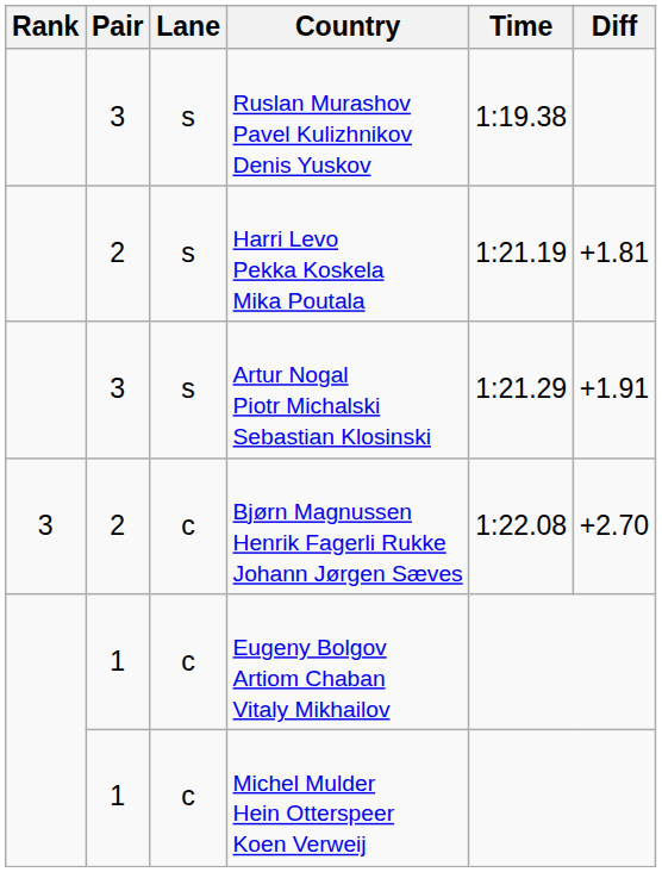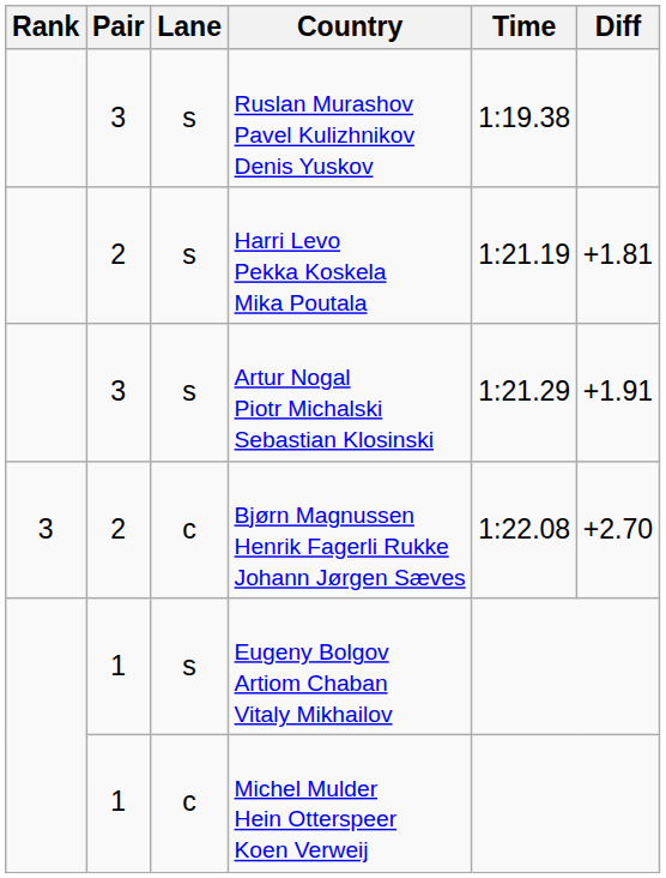 <table class="wikitable sortable" style="text-align:center">
 <tr>
 <th>Rank</th>
 <th>Pair</th>
 <th>Lane</th>
 <th>Country</th>
 <th>Time</th>
 <th>Diff</th>
 </tr>
 <tr>
 <td></td>
 <td>3</td>
 <td>s</td>
 <td align=left><br><small><a href='#'>Ruslan Murashov</a><br><a href='#'>Pavel Kulizhnikov</a><br><a href='#'>Denis Yuskov</a></small></td>
 <td>1:19.38</td>
 <td></td>
 </tr>
 <tr>
 <td></td>
 <td>2</td>
 <td>s</td>
 <td align=left><br><small><a href='#'>Harri Levo</a><br><a href='#'>Pekka Koskela</a><br><a href='#'>Mika Poutala</a></small></td>
 <td>1:21.19</td>
 <td>+1.81</td>
 </tr>
 <tr>
 <td></td>
 <td>3</td>
 <td>s</td>
 <td align=left><br><small><a href='#'>Artur Nogal</a><br><a href='#'>Piotr Michalski</a><br><a href='#'>Sebastian Klosinski</a></small></td>
 <td>1:21.29</td>
 <td>+1.91</td>
 </tr>
 <tr>
 <td>3</td>
 <td>2</td>
 <td>c</td>
 <td align=left><br><small><a href='#'>Bjørn Magnussen</a><br><a href='#'>Henrik Fagerli Rukke</a><br><a href='#'>Johann Jørgen Sæves</a></small></td>
 <td>1:22.08</td>
 <td>+2.70</td>
 </tr>
 <tr>
 <td rowspan=2></td>
 <td>1</td>
-<td>c</td>
+<td>s</td>
 <td align=left><br><small><a href='#'>Eugeny Bolgov</a><br><a href='#'>Artiom Chaban</a><br><a href='#'>Vitaly Mikhailov</a></small></td>
 <td colspan=2></td>
 </tr>
 <tr>
 <td>1</td>
 <td>c</td>
 <td align=left><br><small><a href='#'>Michel Mulder</a><br><a href='#'>Hein Otterspeer</a><br><a href='#'>Koen Verweij</a></small></td>
 <td colspan=2></td>
 </tr>
 </table>
